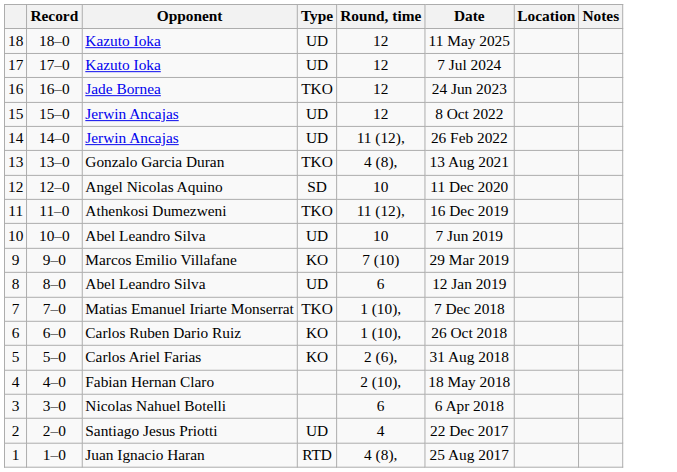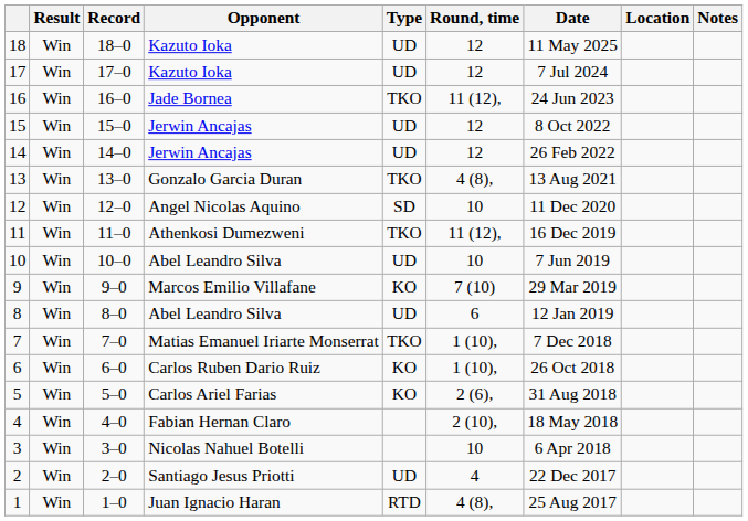 <table class=wikitable style=text-align:center>
 <tr>
 <th></th>
+<th>Result</th>
 <th>Record</th>
 <th>Opponent</th>
 <th>Type</th>
 <th>Round, time</th>
 <th>Date</th>
 <th>Location</th>
 <th>Notes</th>
 </tr>
 <tr>
 <td>18</td>
+<td>Win</td>
 <td>18–0</td>
 <td align=left><a href='#'>Kazuto Ioka</a></td>
 <td>UD</td>
 <td>12</td>
 <td>11 May 2025</td>
 <td align=left></td>
 <td align=left></td>
 </tr>
 <tr>
 <td>17</td>
+<td>Win</td>
 <td>17–0</td>
 <td align=left><a href='#'>Kazuto Ioka</a></td>
 <td>UD</td>
 <td>12</td>
 <td>7 Jul 2024</td>
 <td align=left></td>
 <td align=left></td>
 </tr>
 <tr>
 <td>16</td>
+<td>Win</td>
 <td>16–0</td>
 <td align=left><a href='#'>Jade Bornea</a></td>
 <td>TKO</td>
-<td>12</td>
+<td>11 (12), </td>
 <td>24 Jun 2023</td>
 <td align=left></td>
 <td align=left></td>
 </tr>
 <tr>
 <td>15</td>
+<td>Win</td>
 <td>15–0</td>
 <td align=left><a href='#'>Jerwin Ancajas</a></td>
 <td>UD</td>
 <td>12</td>
 <td>8 Oct 2022</td>
 <td align=left></td>
 <td align=left></td>
 </tr>
 <tr>
 <td>14</td>
+<td>Win</td>
 <td>14–0</td>
 <td align=left><a href='#'>Jerwin Ancajas</a></td>
 <td>UD</td>
-<td>11 (12), </td>
+<td>12</td>
 <td>26 Feb 2022</td>
 <td align=left></td>
 <td align=left></td>
 </tr>
 <tr>
 <td>13</td>
+<td>Win</td>
 <td>13–0</td>
 <td align=left>Gonzalo Garcia Duran</td>
 <td>TKO</td>
 <td>4 (8), </td>
 <td>13 Aug 2021</td>
 <td align=left></td>
 <td align=left></td>
 </tr>
 <tr>
 <td>12</td>
+<td>Win</td>
 <td>12–0</td>
 <td align=left>Angel Nicolas Aquino</td>
 <td>SD</td>
 <td>10</td>
 <td>11 Dec 2020</td>
 <td align=left></td>
 <td align=left></td>
 </tr>
 <tr>
 <td>11</td>
+<td>Win</td>
 <td>11–0</td>
 <td align=left>Athenkosi Dumezweni</td>
 <td>TKO</td>
 <td>11 (12), </td>
 <td>16 Dec 2019</td>
 <td align=left></td>
 <td align=left></td>
 </tr>
 <tr>
 <td>10</td>
+<td>Win</td>
 <td>10–0</td>
 <td align=left>Abel Leandro Silva</td>
 <td>UD</td>
 <td>10</td>
 <td>7 Jun 2019</td>
 <td align=left></td>
 <td align=left></td>
 </tr>
 <tr>
 <td>9</td>
+<td>Win</td>
 <td>9–0</td>
 <td align=left>Marcos Emilio Villafane</td>
 <td>KO</td>
 <td>7 (10)</td>
 <td>29 Mar 2019</td>
 <td align=left></td>
 <td align=left></td>
 </tr>
 <tr>
 <td>8</td>
+<td>Win</td>
 <td>8–0</td>
 <td align=left>Abel Leandro Silva</td>
 <td>UD</td>
 <td>6</td>
 <td>12 Jan 2019</td>
 <td align=left></td>
 <td align=left></td>
 </tr>
 <tr>
 <td>7</td>
+<td>Win</td>
 <td>7–0</td>
 <td align=left>Matias Emanuel Iriarte Monserrat</td>
 <td>TKO</td>
 <td>1 (10), </td>
 <td>7 Dec 2018</td>
 <td align=left></td>
 <td align=left></td>
 </tr>
 <tr>
 <td>6</td>
+<td>Win</td>
 <td>6–0</td>
 <td align=left>Carlos Ruben Dario Ruiz</td>
 <td>KO</td>
 <td>1 (10), </td>
 <td>26 Oct 2018</td>
 <td align=left></td>
 <td align=left></td>
 </tr>
 <tr>
 <td>5</td>
+<td>Win</td>
 <td>5–0</td>
 <td align=left>Carlos Ariel Farias</td>
 <td>KO</td>
 <td>2 (6), </td>
 <td>31 Aug 2018</td>
 <td align=left></td>
 <td align=left></td>
 </tr>
 <tr>
 <td>4</td>
+<td>Win</td>
 <td>4–0</td>
 <td align=left>Fabian Hernan Claro</td>
 <td></td>
 <td>2 (10), </td>
 <td>18 May 2018</td>
 <td align=left></td>
 <td align=left></td>
 </tr>
 <tr>
 <td>3</td>
+<td>Win</td>
 <td>3–0</td>
 <td align=left>Nicolas Nahuel Botelli</td>
 <td></td>
-<td>6</td>
+<td>10</td>
 <td>6 Apr 2018</td>
 <td align=left></td>
 <td align=left></td>
 </tr>
 <tr>
 <td>2</td>
+<td>Win</td>
 <td>2–0</td>
 <td align=left>Santiago Jesus Priotti</td>
 <td>UD</td>
 <td>4</td>
 <td>22 Dec 2017</td>
 <td align=left></td>
 <td align=left></td>
 </tr>
 <tr>
 <td>1</td>
+<td>Win</td>
 <td>1–0</td>
 <td align=left>Juan Ignacio Haran</td>
 <td>RTD</td>
 <td>4 (8), </td>
 <td>25 Aug 2017</td>
 <td align=left></td>
 <td align=left></td>
 </tr>
 </table>
